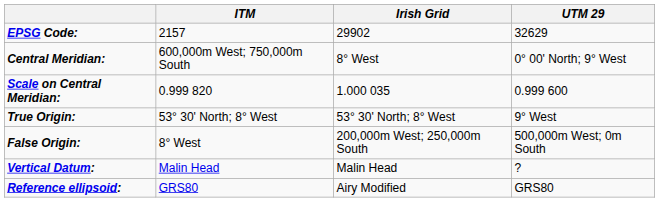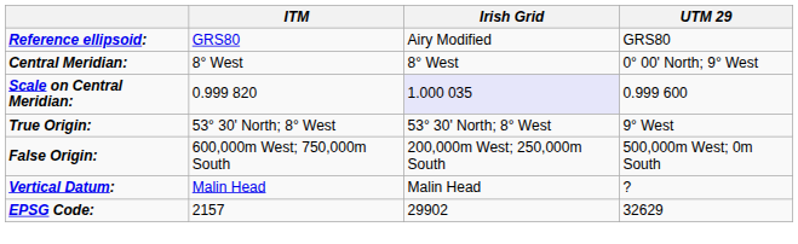 <table class="wikitable">
 <tr>
 <th></th>
 <th><strong><em>ITM</em></strong></th>
 <th><strong><em>Irish Grid</em></strong></th>
 <th><strong><em> UTM 29</em></strong></th>
 </tr>
 <tr>
-<td><strong><em><a href='#'>EPSG</a> Code:</em></strong></td>
-<td>2157</td>
-<td>29902</td>
-<td>32629</td>
+<td><strong><em><a href='#'>Reference ellipsoid</a>:</em></strong></td>
+<td><a href='#'>GRS80</a></td>
+<td>Airy Modified</td>
+<td>GRS80</td>
 </tr>
 <tr>
 <td><strong><em>Central Meridian:</em></strong></td>
-<td>600,000m West; 750,000m South</td>
+<td>8° West</td>
 <td>8° West</td>
 <td>0° 00' North; 9° West</td>
 </tr>
 <tr>
 <td><strong><em><a href='#'>Scale</a> on Central Meridian:</em></strong></td>
 <td>0.999 820</td>
-<td>1.000 035</td>
+<td style="background: lavender;">1.000 035</td>
 <td>0.999 600</td>
 </tr>
 <tr>
 <td><strong><em>True Origin:</em></strong></td>
 <td>53° 30' North; 8° West</td>
 <td>53° 30' North; 8° West</td>
 <td>9° West</td>
 </tr>
 <tr>
 <td><strong><em>False Origin:</em></strong></td>
-<td>8° West</td>
+<td>600,000m West; 750,000m South</td>
 <td>200,000m West; 250,000m South</td>
 <td>500,000m West; 0m South</td>
 </tr>
 <tr>
 <td><strong><em><a href='#'>Vertical Datum</a>:</em></strong></td>
 <td><a href='#'>Malin Head</a></td>
 <td>Malin Head</td>
 <td>?</td>
 </tr>
 <tr>
-<td><strong><em><a href='#'>Reference ellipsoid</a>:</em></strong></td>
-<td><a href='#'>GRS80</a></td>
-<td>Airy Modified</td>
-<td>GRS80</td>
+<td><strong><em><a href='#'>EPSG</a> Code:</em></strong></td>
+<td>2157</td>
+<td>29902</td>
+<td>32629</td>
 </tr>
 </table>
